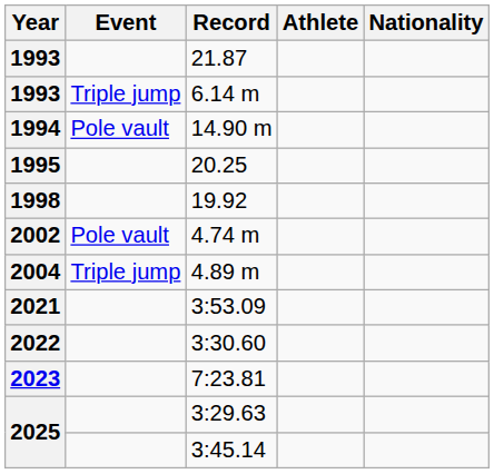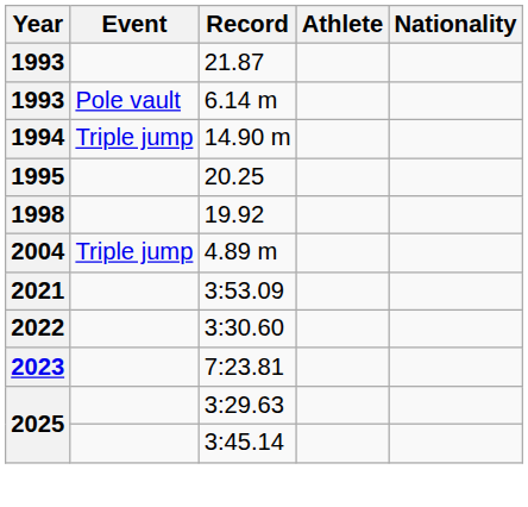 <table class="wikitable plainrowheaders sortable">
 <tr>
 <th scope="col">Year</th>
 <th scope="col">Event</th>
 <th scope="col">Record</th>
 <th scope="col">Athlete</th>
 <th scope="col">Nationality</th>
 </tr>
 <tr>
 <th scope="row"><strong>1993</strong></th>
 <td></td>
 <td>21.87</td>
 <td></td>
 <td></td>
 </tr>
 <tr>
 <th scope="row"><strong>1993</strong></th>
-<td><a href='#'>Triple jump</a></td>
+<td><a href='#'>Pole vault</a></td>
 <td>6.14 m</td>
 <td></td>
 <td></td>
 </tr>
 <tr>
 <th scope="row"><strong>1994</strong></th>
-<td><a href='#'>Pole vault</a></td>
+<td><a href='#'>Triple jump</a></td>
 <td>14.90 m</td>
 <td></td>
 <td></td>
 </tr>
 <tr>
 <th scope="row"><strong>1995</strong></th>
 <td></td>
 <td>20.25</td>
 <td></td>
 <td></td>
 </tr>
 <tr>
 <th scope="row"><strong>1998</strong></th>
 <td></td>
 <td>19.92</td>
-<td></td>
-<td></td>
-</tr>
-<tr>
-<th scope="row"><strong>2002</strong></th>
-<td><a href='#'>Pole vault</a></td>
-<td>4.74 m</td>
 <td></td>
 <td></td>
 </tr>
 <tr>
 <th scope="row"><strong>2004</strong></th>
 <td><a href='#'>Triple jump</a></td>
 <td>4.89 m</td>
 <td></td>
 <td></td>
 </tr>
 <tr>
 <th scope="row"><strong>2021</strong></th>
 <td></td>
 <td>3:53.09</td>
 <td></td>
 <td></td>
 </tr>
 <tr>
 <th scope="row"><strong>2022</strong></th>
 <td></td>
 <td>3:30.60</td>
 <td></td>
 <td></td>
 </tr>
 <tr>
 <th scope="row"><strong><a href='#'>2023</a></strong></th>
 <td></td>
 <td>7:23.81</td>
 <td></td>
 <td></td>
 </tr>
 <tr>
 <th rowspan="2" scope="rowgroup"><strong>2025</strong></th>
 <td></td>
 <td>3:29.63</td>
 <td></td>
 <td></td>
 </tr>
 <tr>
 <td></td>
 <td>3:45.14</td>
 <td></td>
 <td></td>
 </tr>
 </table>
